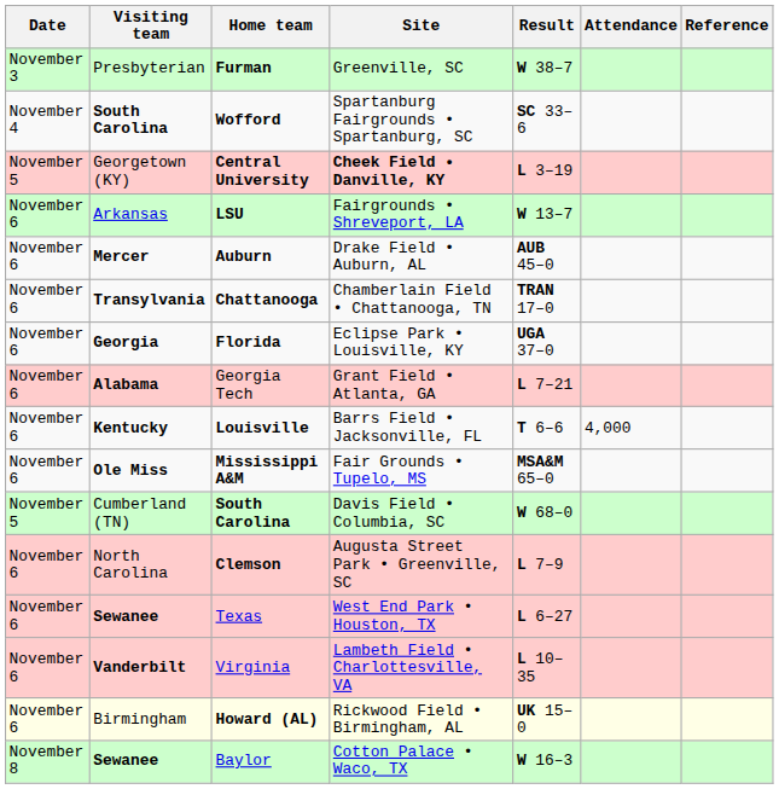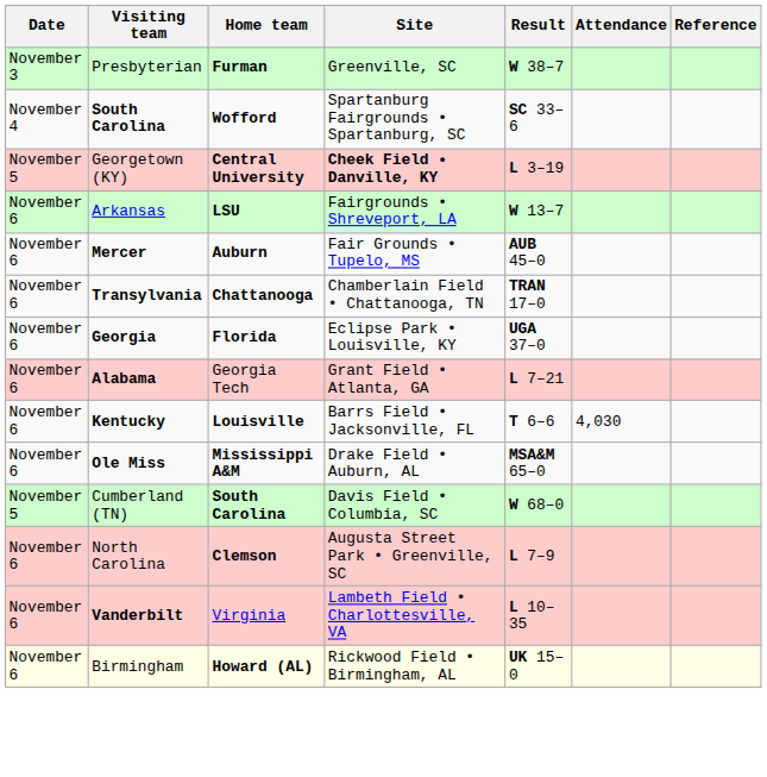 <table class="wikitable" style="font-size:95%;">
 <tr>
 <th>Date</th>
 <th>Visiting team</th>
 <th>Home team</th>
 <th>Site</th>
 <th>Result</th>
 <th>Attendance</th>
 <th class="unsortable">Reference</th>
 </tr>
 <tr bgcolor=ccffcc>
 <td>November 3</td>
 <td>Presbyterian</td>
 <td><strong>Furman</strong></td>
 <td>Greenville, SC</td>
 <td><strong>W</strong> 38–7</td>
 <td></td>
 <td></td>
 </tr>
 <tr bgcolor=>
 <td>November 4</td>
 <td><strong>South Carolina</strong></td>
 <td><strong>Wofford</strong></td>
 <td>Spartanburg Fairgrounds • Spartanburg, SC</td>
 <td><strong>SC</strong> 33–6</td>
 <td></td>
 <td></td>
 </tr>
 <tr bgcolor=ffcccc>
 <td>November 5</td>
 <td>Georgetown (KY)</td>
 <td><strong>Central University</strong></td>
 <td><strong>Cheek Field • Danville, KY</strong></td>
 <td><strong>L</strong> 3–19</td>
 <td></td>
 <td></td>
 </tr>
 <tr bgcolor=ccffcc>
 <td>November 6</td>
 <td><a href='#'>Arkansas</a></td>
 <td><strong>LSU</strong></td>
 <td>Fairgrounds • <a href='#'>Shreveport, LA</a></td>
 <td><strong>W</strong> 13–7</td>
 <td></td>
 <td></td>
 </tr>
 <tr bgcolor=>
 <td>November 6</td>
 <td><strong>Mercer</strong></td>
 <td><strong>Auburn</strong></td>
-<td>Drake Field • Auburn, AL</td>
+<td>Fair Grounds • <a href='#'>Tupelo, MS</a></td>
 <td><strong>AUB</strong> 45–0</td>
 <td></td>
 <td></td>
 </tr>
 <tr bgcolor=>
 <td>November 6</td>
 <td><strong>Transylvania</strong></td>
 <td><strong>Chattanooga</strong></td>
 <td>Chamberlain Field • Chattanooga, TN</td>
 <td><strong>TRAN</strong> 17–0</td>
 <td></td>
 <td></td>
 </tr>
 <tr bgcolor=>
 <td>November 6</td>
 <td><strong>Georgia</strong></td>
 <td><strong>Florida</strong></td>
 <td>Eclipse Park • Louisville, KY</td>
 <td><strong>UGA</strong> 37–0</td>
 <td></td>
 <td></td>
 </tr>
 <tr bgcolor=ffcccc>
 <td>November 6</td>
 <td><strong>Alabama</strong></td>
 <td>Georgia Tech</td>
 <td>Grant Field • Atlanta, GA</td>
 <td><strong>L</strong> 7–21</td>
 <td></td>
 <td></td>
 </tr>
 <tr bgcolor=>
 <td>November 6</td>
 <td><strong>Kentucky</strong></td>
 <td><strong>Louisville</strong></td>
 <td>Barrs Field • Jacksonville, FL</td>
 <td><strong>T</strong> 6–6</td>
-<td>4,000</td>
+<td>4,030</td>
 <td></td>
 </tr>
 <tr bgcolor=>
 <td>November 6</td>
 <td><strong>Ole Miss</strong></td>
 <td><strong>Mississippi A&M</strong></td>
-<td>Fair Grounds • <a href='#'>Tupelo, MS</a></td>
+<td>Drake Field • Auburn, AL</td>
 <td><strong>MSA&M</strong> 65–0</td>
 <td></td>
 <td></td>
 </tr>
 <tr bgcolor=ccffcc>
 <td>November 5</td>
 <td>Cumberland (TN)</td>
 <td><strong>South Carolina</strong></td>
 <td>Davis Field • Columbia, SC</td>
 <td><strong>W</strong> 68–0</td>
 <td></td>
 <td></td>
 </tr>
 <tr bgcolor=ffcccc>
 <td>November 6</td>
 <td>North Carolina</td>
 <td><strong>Clemson</strong></td>
 <td>Augusta Street Park • Greenville, SC</td>
 <td><strong>L</strong> 7–9</td>
 <td></td>
 <td></td>
 </tr>
 <tr bgcolor=ffcccc>
 <td>November 6</td>
-<td><strong>Sewanee</strong></td>
-<td><a href='#'>Texas</a></td>
-<td><a href='#'>West End Park</a> • <a href='#'>Houston, TX</a></td>
-<td><strong>L</strong> 6–27</td>
-<td></td>
-<td></td>
-</tr>
-<tr bgcolor=ffcccc>
-<td>November 6</td>
 <td><strong>Vanderbilt</strong></td>
 <td><a href='#'>Virginia</a></td>
 <td><a href='#'>Lambeth Field</a> • <a href='#'>Charlottesville, VA</a></td>
 <td><strong>L</strong> 10–35</td>
 <td></td>
 <td></td>
 </tr>
 <tr bgcolor=ffffe6>
 <td>November 6</td>
 <td>Birmingham</td>
 <td><strong>Howard (AL)</strong></td>
 <td>Rickwood Field • Birmingham, AL</td>
 <td><strong>UK</strong> 15–0</td>
 <td></td>
 <td></td>
 </tr>
-<tr bgcolor=ccffcc>
-<td>November 8</td>
-<td><strong>Sewanee</strong></td>
-<td><a href='#'>Baylor</a></td>
-<td><a href='#'>Cotton Palace</a> • <a href='#'>Waco, TX</a></td>
-<td><strong>W</strong> 16–3</td>
-<td></td>
-<td></td>
-</tr>
 </table>
